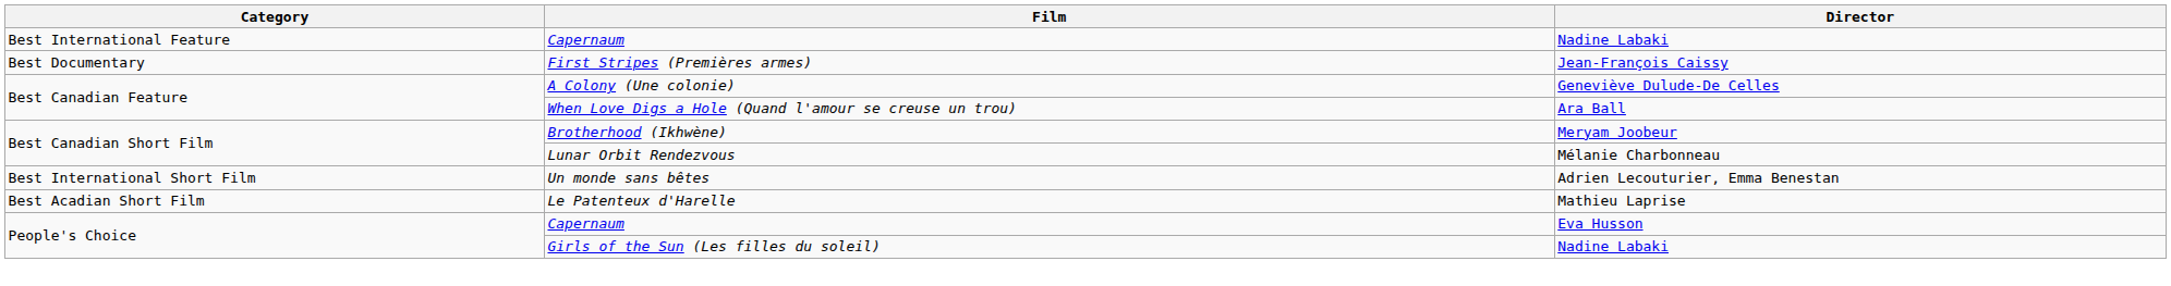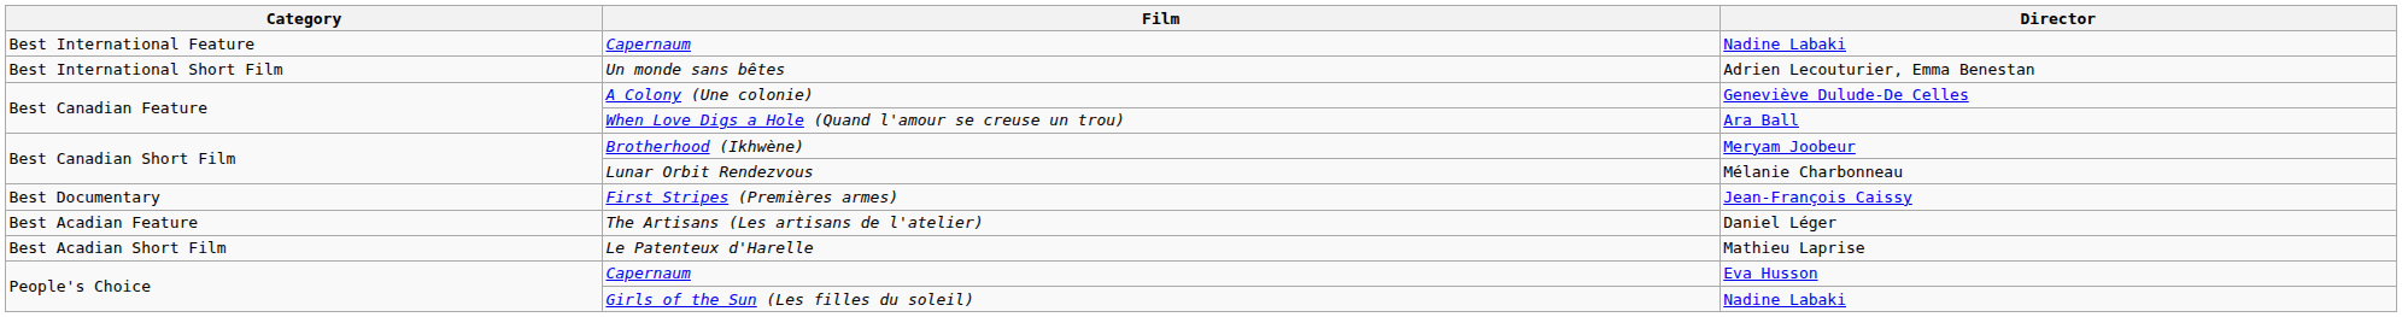 <table class="wikitable sortable"  width=100%>
 <tr>
 <th>Category</th>
 <th>Film</th>
 <th>Director</th>
 </tr>
 <tr>
 <td>Best International Feature</td>
 <td><em><a href='#'>Capernaum</a></em></td>
 <td><a href='#'>Nadine Labaki</a></td>
 </tr>
 <tr>
-<td>Best Documentary</td>
-<td><em><a href='#'>First Stripes</a> (Premières armes)</em></td>
-<td><a href='#'>Jean-François Caissy</a></td>
+<td>Best International Short Film</td>
+<td><em>Un monde sans bêtes</em></td>
+<td>Adrien Lecouturier, Emma Benestan</td>
 </tr>
 <tr>
 <td rowspan=2>Best Canadian Feature</td>
 <td><em><a href='#'>A Colony</a> (Une colonie)</em></td>
 <td><a href='#'>Geneviève Dulude-De Celles</a></td>
 </tr>
 <tr>
 <td><em><a href='#'>When Love Digs a Hole</a> (Quand l'amour se creuse un trou)</em></td>
 <td><a href='#'>Ara Ball</a></td>
 </tr>
 <tr>
 <td rowspan=2>Best Canadian Short Film</td>
 <td><em><a href='#'>Brotherhood</a> (Ikhwène)</em></td>
 <td><a href='#'>Meryam Joobeur</a></td>
 </tr>
 <tr>
 <td><em>Lunar Orbit Rendezvous</em></td>
 <td>Mélanie Charbonneau</td>
 </tr>
 <tr>
-<td>Best International Short Film</td>
-<td><em>Un monde sans bêtes</em></td>
-<td>Adrien Lecouturier, Emma Benestan</td>
+<td>Best Documentary</td>
+<td><em><a href='#'>First Stripes</a> (Premières armes)</em></td>
+<td><a href='#'>Jean-François Caissy</a></td>
+</tr>
+<tr>
+<td>Best Acadian Feature</td>
+<td><em>The Artisans (Les artisans de l'atelier)</em></td>
+<td>Daniel Léger</td>
 </tr>
 <tr>
 <td>Best Acadian Short Film</td>
 <td><em>Le Patenteux d'Harelle</em></td>
 <td>Mathieu Laprise</td>
 </tr>
 <tr>
 <td rowspan=2>People's Choice</td>
 <td><em><a href='#'>Capernaum</a></em></td>
 <td><a href='#'>Eva Husson</a></td>
 </tr>
 <tr>
 <td><em><a href='#'>Girls of the Sun</a> (Les filles du soleil)</em></td>
 <td><a href='#'>Nadine Labaki</a></td>
 </tr>
 </table>
